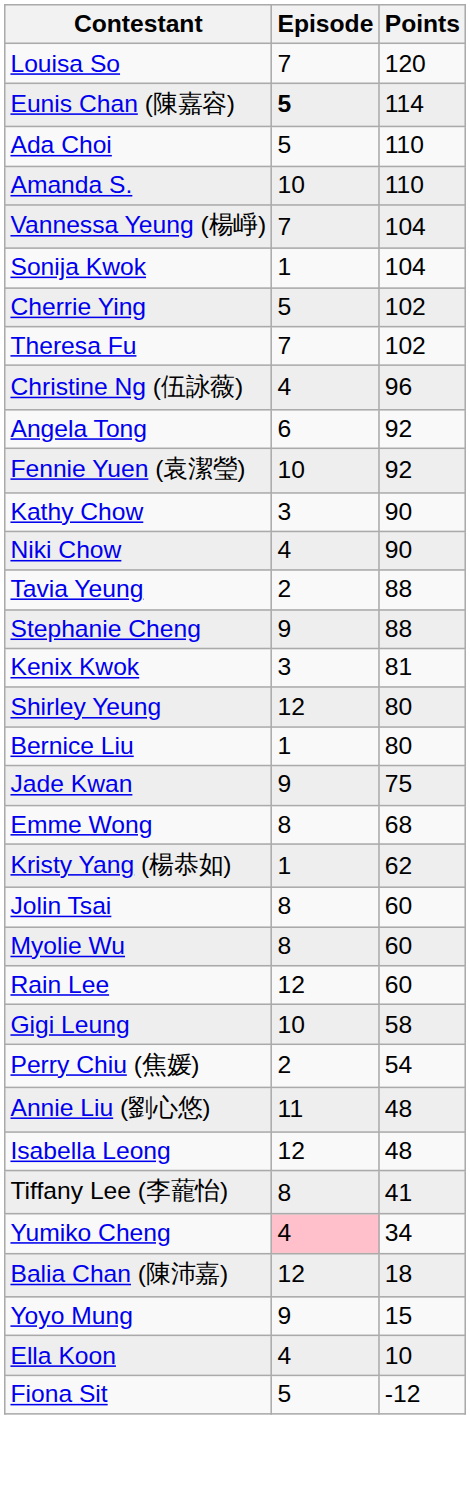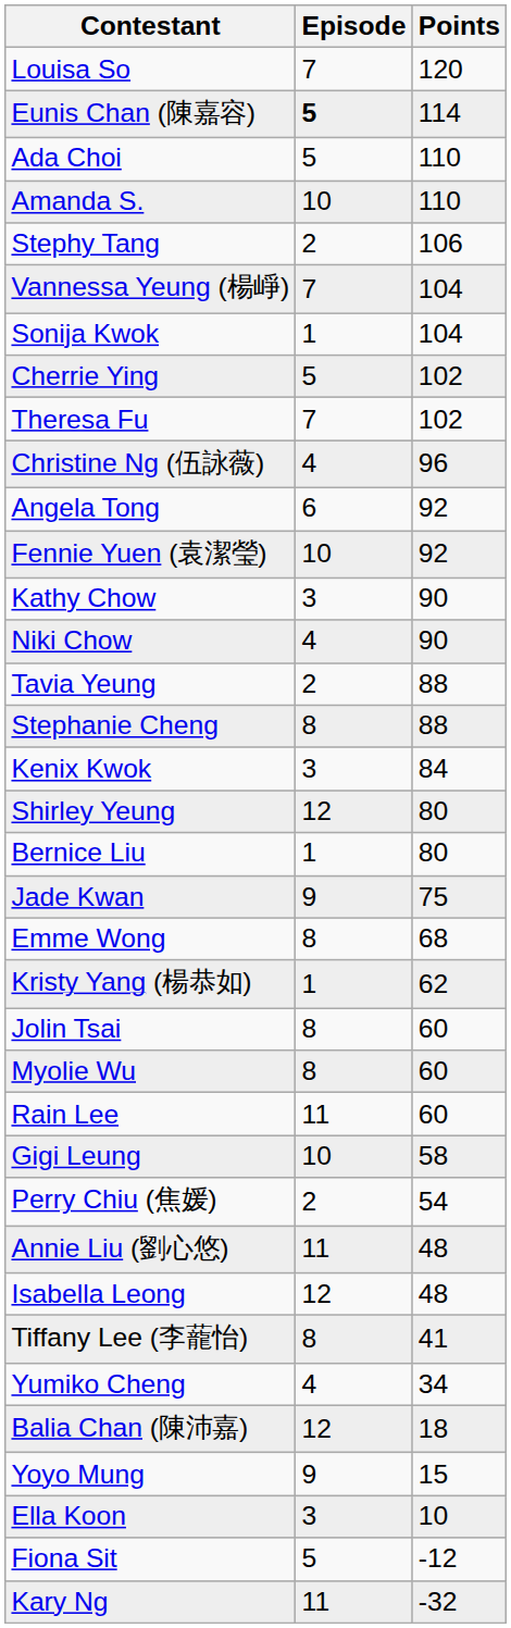 <table class="sortable wikitable">
 <tr>
 <th>Contestant</th>
 <th>Episode</th>
 <th>Points</th>
 </tr>
 <tr>
 <td><a href='#'>Louisa So</a></td>
 <td>7</td>
 <td>120</td>
 </tr>
 <tr bgcolor=#eee>
 <td><a href='#'>Eunis Chan</a> (陳嘉容)</td>
 <td><strong>5</strong></td>
 <td>114</td>
 </tr>
 <tr>
 <td><a href='#'>Ada Choi</a></td>
 <td>5</td>
 <td>110</td>
 </tr>
 <tr bgcolor=#eee>
 <td><a href='#'>Amanda S.</a></td>
 <td>10</td>
 <td>110</td>
+</tr>
+<tr>
+<td><a href='#'>Stephy Tang</a></td>
+<td>2</td>
+<td>106</td>
 </tr>
 <tr bgcolor=#eee>
 <td><a href='#'>Vannessa Yeung</a> (楊崢)</td>
 <td>7</td>
 <td>104</td>
 </tr>
 <tr>
 <td><a href='#'>Sonija Kwok</a></td>
 <td>1</td>
 <td>104</td>
 </tr>
 <tr bgcolor=#eee>
 <td><a href='#'>Cherrie Ying</a></td>
 <td>5</td>
 <td>102</td>
 </tr>
 <tr>
 <td><a href='#'>Theresa Fu</a></td>
 <td>7</td>
 <td>102</td>
 </tr>
 <tr bgcolor=#eee>
 <td><a href='#'>Christine Ng</a> (伍詠薇)</td>
 <td>4</td>
 <td>96</td>
 </tr>
 <tr>
 <td><a href='#'>Angela Tong</a></td>
 <td>6</td>
 <td>92</td>
 </tr>
 <tr bgcolor=#eee>
 <td><a href='#'>Fennie Yuen</a> (袁潔瑩)</td>
 <td>10</td>
 <td>92</td>
 </tr>
 <tr>
 <td><a href='#'>Kathy Chow</a></td>
 <td>3</td>
 <td>90</td>
 </tr>
 <tr bgcolor=#eee>
 <td><a href='#'>Niki Chow</a></td>
 <td>4</td>
 <td>90</td>
 </tr>
 <tr>
 <td><a href='#'>Tavia Yeung</a></td>
 <td>2</td>
 <td>88</td>
 </tr>
 <tr bgcolor=#eee>
 <td><a href='#'>Stephanie Cheng</a></td>
-<td>9</td>
+<td>8</td>
 <td>88</td>
 </tr>
 <tr>
 <td><a href='#'>Kenix Kwok</a></td>
 <td>3</td>
-<td>81</td>
+<td>84</td>
 </tr>
 <tr bgcolor=#eee>
 <td><a href='#'>Shirley Yeung</a></td>
 <td>12</td>
 <td>80</td>
 </tr>
 <tr>
 <td><a href='#'>Bernice Liu</a></td>
 <td>1</td>
 <td>80</td>
 </tr>
 <tr bgcolor=#eee>
 <td><a href='#'>Jade Kwan</a></td>
 <td>9</td>
 <td>75</td>
 </tr>
 <tr>
 <td><a href='#'>Emme Wong</a></td>
 <td>8</td>
 <td>68</td>
 </tr>
 <tr bgcolor=#eee>
 <td><a href='#'>Kristy Yang</a> (楊恭如)</td>
 <td>1</td>
 <td>62</td>
 </tr>
 <tr>
 <td><a href='#'>Jolin Tsai</a></td>
 <td>8</td>
 <td>60</td>
 </tr>
 <tr bgcolor=#eee>
 <td><a href='#'>Myolie Wu</a></td>
 <td>8</td>
 <td>60</td>
 </tr>
 <tr>
 <td><a href='#'>Rain Lee</a></td>
-<td>12</td>
+<td>11</td>
 <td>60</td>
 </tr>
 <tr bgcolor=#eee>
 <td><a href='#'>Gigi Leung</a></td>
 <td>10</td>
 <td>58</td>
 </tr>
 <tr>
 <td><a href='#'>Perry Chiu</a> (焦媛)</td>
 <td>2</td>
 <td>54</td>
 </tr>
 <tr bgcolor=#eee>
 <td><a href='#'>Annie Liu</a> (劉心悠)</td>
 <td>11</td>
 <td>48</td>
 </tr>
 <tr>
 <td><a href='#'>Isabella Leong</a></td>
 <td>12</td>
 <td>48</td>
 </tr>
 <tr bgcolor=#eee>
 <td>Tiffany Lee (李蘢怡)</td>
 <td>8</td>
 <td>41</td>
 </tr>
 <tr>
 <td><a href='#'>Yumiko Cheng</a></td>
-<td style="background: pink;">4</td>
+<td>4</td>
 <td>34</td>
 </tr>
 <tr bgcolor=#eee>
 <td><a href='#'>Balia Chan</a> (陳沛嘉)</td>
 <td>12</td>
 <td>18</td>
 </tr>
 <tr>
 <td><a href='#'>Yoyo Mung</a></td>
 <td>9</td>
 <td>15</td>
 </tr>
 <tr bgcolor=#eee>
 <td><a href='#'>Ella Koon</a></td>
-<td>4</td>
+<td>3</td>
 <td>10</td>
 </tr>
 <tr>
 <td><a href='#'>Fiona Sit</a></td>
 <td>5</td>
 <td>-12</td>
 </tr>
+<tr bgcolor=#eee>
+<td><a href='#'>Kary Ng</a></td>
+<td>11</td>
+<td>-32</td>
+</tr>
 </table>
